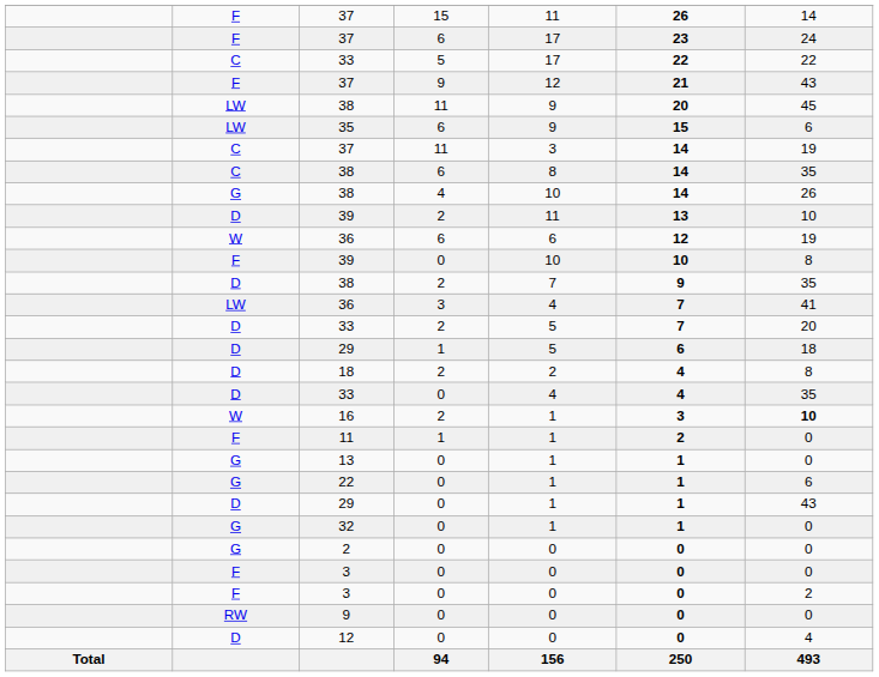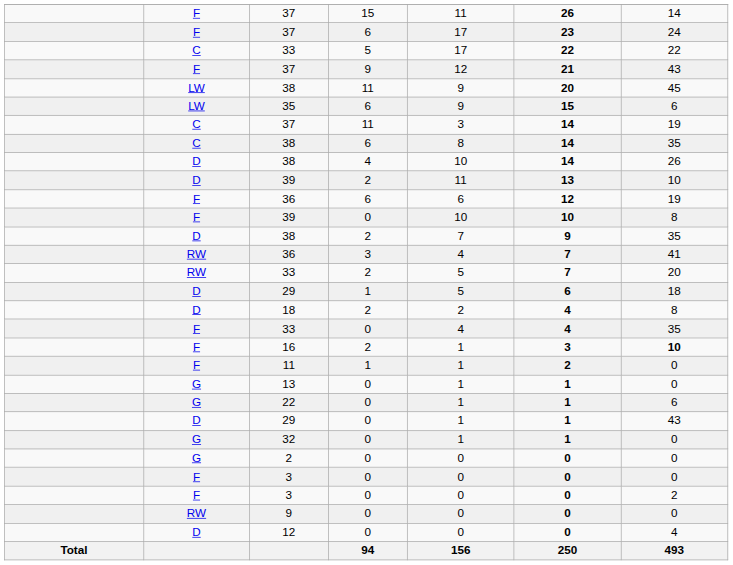 <table class="wikitable sortable" width ="50%">
 <tr align="center">
 </tr>
 <tr align="center" bgcolor="">
 <td></td>
 <td><a href='#'>F</a></td>
 <td>37</td>
 <td>15</td>
 <td>11</td>
 <td><strong>26</strong></td>
 <td>14</td>
 </tr>
 <tr align="center" bgcolor="f0f0f0">
 <td></td>
 <td><a href='#'>F</a></td>
 <td>37</td>
 <td>6</td>
 <td>17</td>
 <td><strong>23</strong></td>
 <td>24</td>
 </tr>
 <tr align="center" bgcolor="">
 <td></td>
 <td><a href='#'>C</a></td>
 <td>33</td>
 <td>5</td>
 <td>17</td>
 <td><strong>22</strong></td>
 <td>22</td>
 </tr>
 <tr align="center" bgcolor="f0f0f0">
 <td></td>
 <td><a href='#'>F</a></td>
 <td>37</td>
 <td>9</td>
 <td>12</td>
 <td><strong>21</strong></td>
 <td>43</td>
 </tr>
 <tr align="center" bgcolor="">
 <td></td>
 <td><a href='#'>LW</a></td>
 <td>38</td>
 <td>11</td>
 <td>9</td>
 <td><strong>20</strong></td>
 <td>45</td>
 </tr>
 <tr align="center" bgcolor="f0f0f0">
 <td></td>
 <td><a href='#'>LW</a></td>
 <td>35</td>
 <td>6</td>
 <td>9</td>
 <td><strong>15</strong></td>
 <td>6</td>
 </tr>
 <tr align="center" bgcolor="">
 <td></td>
 <td><a href='#'>C</a></td>
 <td>37</td>
 <td>11</td>
 <td>3</td>
 <td><strong>14</strong></td>
 <td>19</td>
 </tr>
 <tr align="center" bgcolor="f0f0f0">
 <td></td>
 <td><a href='#'>C</a></td>
 <td>38</td>
 <td>6</td>
 <td>8</td>
 <td><strong>14</strong></td>
 <td>35</td>
 </tr>
 <tr align="center" bgcolor="">
 <td></td>
-<td><a href='#'>G</a></td>
+<td><a href='#'>D</a></td>
 <td>38</td>
 <td>4</td>
 <td>10</td>
 <td><strong>14</strong></td>
 <td>26</td>
 </tr>
 <tr align="center" bgcolor="f0f0f0">
 <td></td>
 <td><a href='#'>D</a></td>
 <td>39</td>
 <td>2</td>
 <td>11</td>
 <td><strong>13</strong></td>
 <td>10</td>
 </tr>
 <tr align="center" bgcolor="">
 <td></td>
-<td><a href='#'>W</a></td>
+<td><a href='#'>F</a></td>
 <td>36</td>
 <td>6</td>
 <td>6</td>
 <td><strong>12</strong></td>
 <td>19</td>
 </tr>
 <tr align="center" bgcolor="f0f0f0">
 <td></td>
 <td><a href='#'>F</a></td>
 <td>39</td>
 <td>0</td>
 <td>10</td>
 <td><strong>10</strong></td>
 <td>8</td>
 </tr>
 <tr align="center" bgcolor="">
 <td></td>
 <td><a href='#'>D</a></td>
 <td>38</td>
 <td>2</td>
 <td>7</td>
 <td><strong>9</strong></td>
 <td>35</td>
 </tr>
 <tr align="center" bgcolor="f0f0f0">
 <td></td>
-<td><a href='#'>LW</a></td>
+<td><a href='#'>RW</a></td>
 <td>36</td>
 <td>3</td>
 <td>4</td>
 <td><strong>7</strong></td>
 <td>41</td>
 </tr>
 <tr align="center" bgcolor="">
 <td></td>
-<td><a href='#'>D</a></td>
+<td><a href='#'>RW</a></td>
 <td>33</td>
 <td>2</td>
 <td>5</td>
 <td><strong>7</strong></td>
 <td>20</td>
 </tr>
 <tr align="center" bgcolor="f0f0f0">
 <td></td>
 <td><a href='#'>D</a></td>
 <td>29</td>
 <td>1</td>
 <td>5</td>
 <td><strong>6</strong></td>
 <td>18</td>
 </tr>
 <tr align="center" bgcolor="">
 <td></td>
 <td><a href='#'>D</a></td>
 <td>18</td>
 <td>2</td>
 <td>2</td>
 <td><strong>4</strong></td>
 <td>8</td>
 </tr>
 <tr align="center" bgcolor="f0f0f0">
 <td></td>
-<td><a href='#'>D</a></td>
+<td><a href='#'>F</a></td>
 <td>33</td>
 <td>0</td>
 <td>4</td>
 <td><strong>4</strong></td>
 <td>35</td>
 </tr>
 <tr align="center" bgcolor="">
 <td></td>
-<td><a href='#'>W</a></td>
+<td><a href='#'>F</a></td>
 <td>16</td>
 <td>2</td>
 <td>1</td>
 <td><strong>3</strong></td>
 <td><strong>10</strong></td>
 </tr>
 <tr align="center" bgcolor="f0f0f0">
 <td></td>
 <td><a href='#'>F</a></td>
 <td>11</td>
 <td>1</td>
 <td>1</td>
 <td><strong>2</strong></td>
 <td>0</td>
 </tr>
 <tr align="center" bgcolor="">
 <td></td>
 <td><a href='#'>G</a></td>
 <td>13</td>
 <td>0</td>
 <td>1</td>
 <td><strong>1</strong></td>
 <td>0</td>
 </tr>
 <tr align="center" bgcolor="f0f0f0">
 <td></td>
 <td><a href='#'>G</a></td>
 <td>22</td>
 <td>0</td>
 <td>1</td>
 <td><strong>1</strong></td>
 <td>6</td>
 </tr>
 <tr align="center" bgcolor="">
 <td></td>
 <td><a href='#'>D</a></td>
 <td>29</td>
 <td>0</td>
 <td>1</td>
 <td><strong>1</strong></td>
 <td>43</td>
 </tr>
 <tr align="center" bgcolor="f0f0f0">
 <td></td>
 <td><a href='#'>G</a></td>
 <td>32</td>
 <td>0</td>
 <td>1</td>
 <td><strong>1</strong></td>
 <td>0</td>
 </tr>
 <tr align="center" bgcolor="">
 <td></td>
 <td><a href='#'>G</a></td>
 <td>2</td>
 <td>0</td>
 <td>0</td>
 <td><strong>0</strong></td>
 <td>0</td>
 </tr>
 <tr align="center" bgcolor="f0f0f0">
 <td></td>
 <td><a href='#'>F</a></td>
 <td>3</td>
 <td>0</td>
 <td>0</td>
 <td><strong>0</strong></td>
 <td>0</td>
 </tr>
 <tr align="center" bgcolor="">
 <td></td>
 <td><a href='#'>F</a></td>
 <td>3</td>
 <td>0</td>
 <td>0</td>
 <td><strong>0</strong></td>
 <td>2</td>
 </tr>
 <tr align="center" bgcolor="f0f0f0">
 <td></td>
 <td><a href='#'>RW</a></td>
 <td>9</td>
 <td>0</td>
 <td>0</td>
 <td><strong>0</strong></td>
 <td>0</td>
 </tr>
 <tr align="center" bgcolor="">
 <td></td>
 <td><a href='#'>D</a></td>
 <td>12</td>
 <td>0</td>
 <td>0</td>
 <td><strong>0</strong></td>
 <td>4</td>
 </tr>
 <tr>
 <th>Total</th>
 <th></th>
 <th></th>
 <th>94</th>
 <th>156</th>
 <th>250</th>
 <th>493</th>
 </tr>
 </table>
